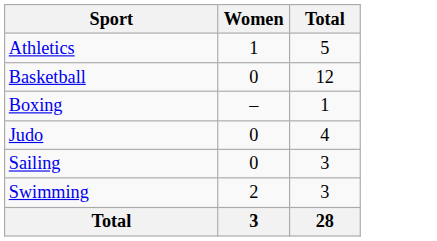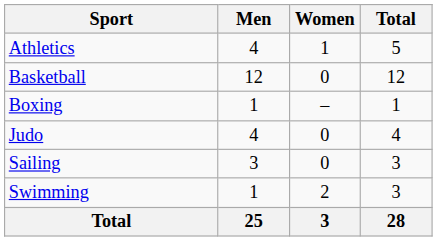 <table class="wikitable sortable" style="text-align:center;">
 <tr>
 <th width=180>Sport</th>
+<th width=55>Men</th>
 <th width=55>Women</th>
 <th width=55>Total</th>
 </tr>
 <tr>
 <td align=left><a href='#'>Athletics</a></td>
+<td>4</td>
 <td>1</td>
 <td>5</td>
 </tr>
 <tr>
 <td align=left><a href='#'>Basketball</a></td>
+<td>12</td>
 <td>0</td>
 <td>12</td>
 </tr>
 <tr>
 <td align=left><a href='#'>Boxing</a></td>
+<td>1</td>
 <td>–</td>
 <td>1</td>
 </tr>
 <tr>
 <td align=left><a href='#'>Judo</a></td>
+<td>4</td>
 <td>0</td>
 <td>4</td>
 </tr>
 <tr>
 <td align=left><a href='#'>Sailing</a></td>
+<td>3</td>
 <td>0</td>
 <td>3</td>
 </tr>
 <tr>
 <td align=left><a href='#'>Swimming</a></td>
+<td>1</td>
 <td>2</td>
 <td>3</td>
 </tr>
 <tr>
 <th>Total</th>
+<th>25</th>
 <th>3</th>
 <th>28</th>
 </tr>
 </table>
